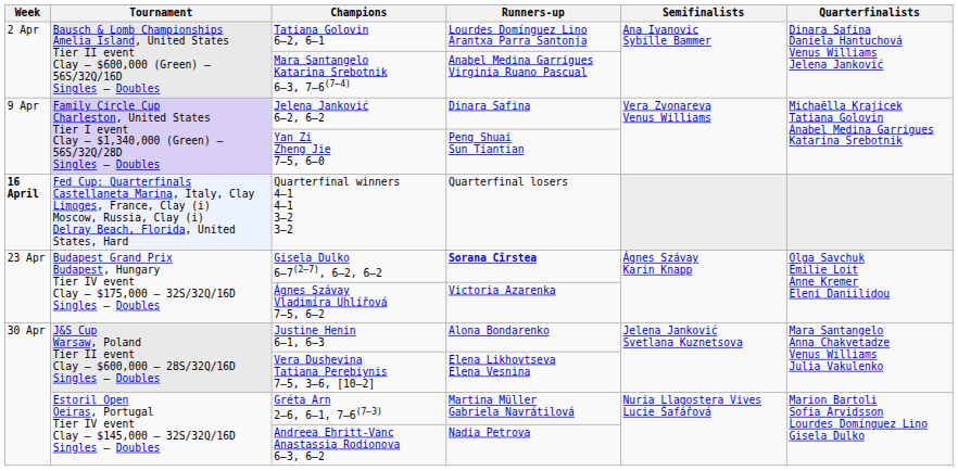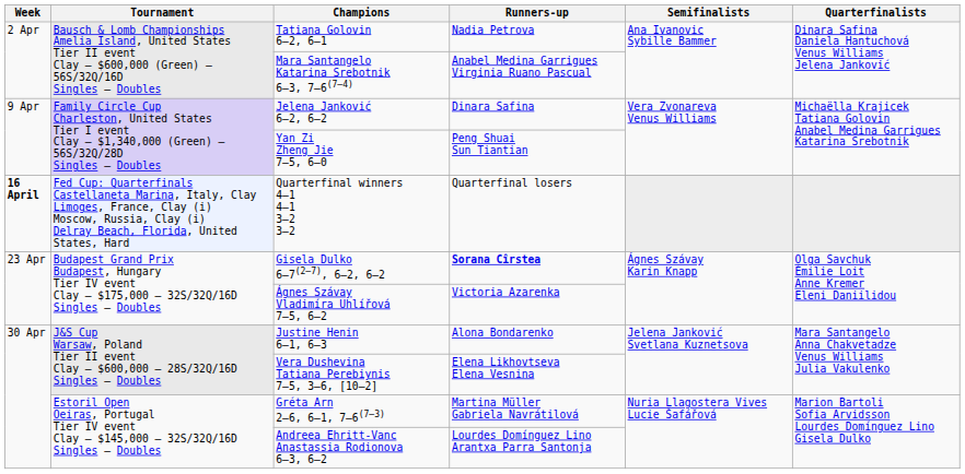 <table class=wikitable style=font-size:95%>
 <tr>
 <th style="width:48px;">Week</th>
 <th style="width:255px;">Tournament</th>
 <th style="width:200px;">Champions</th>
 <th style="width:200px;">Runners-up</th>
 <th style="width:190px;">Semifinalists</th>
 <th style="width:190px;">Quarterfinalists</th>
 </tr>
 <tr valign="top">
 <td rowspan=2>2 Apr</td>
 <td rowspan=2 bgcolor="#e9e9e9"><a href='#'>Bausch & Lomb Championships</a><br> <a href='#'>Amelia Island</a>, United States<br>Tier II event <br> Clay – $600,000 (Green) – 56S/32Q/16D<br><a href='#'>Singles</a> – <a href='#'>Doubles</a></td>
 <td> <a href='#'>Tatiana Golovin</a>  <br>  6–2,  6–1</td>
-<td> <a href='#'>Lourdes Domínguez Lino</a> <br>  <a href='#'>Arantxa Parra Santonja</a></td>
+<td> <a href='#'>Nadia Petrova</a></td>
 <td rowspan=2> <a href='#'>Ana Ivanovic</a><br> <a href='#'>Sybille Bammer</a></td>
 <td rowspan=2> <a href='#'>Dinara Safina</a><br> <a href='#'>Daniela Hantuchová</a><br> <a href='#'>Venus Williams</a><br> <a href='#'>Jelena Janković</a></td>
 </tr>
 <tr valign="top">
 <td> <a href='#'>Mara Santangelo</a> <br>  <a href='#'>Katarina Srebotnik</a> <br> 6–3, 7–6<sup>(7–4)</sup></td>
 <td> <a href='#'>Anabel Medina Garrigues</a> <br>  <a href='#'>Virginia Ruano Pascual</a></td>
 </tr>
 <tr valign="top">
 <td rowspan=2>9 Apr</td>
 <td rowspan=2 bgcolor="#d8cef6"><a href='#'>Family Circle Cup</a><br> <a href='#'>Charleston</a>, United States <br>Tier I event <br> Clay – $1,340,000 (Green) – 56S/32Q/28D<br><a href='#'>Singles</a> – <a href='#'>Doubles</a></td>
 <td> <a href='#'>Jelena Janković</a>  <br>  6–2,  6–2</td>
 <td> <a href='#'>Dinara Safina</a></td>
 <td rowspan=2> <a href='#'>Vera Zvonareva</a> <br> <a href='#'>Venus Williams</a></td>
 <td rowspan=2> <a href='#'>Michaëlla Krajicek</a><br> <a href='#'>Tatiana Golovin</a> <br>  <a href='#'>Anabel Medina Garrigues</a> <br>  <a href='#'>Katarina Srebotnik</a></td>
 </tr>
 <tr valign="top">
 <td> <a href='#'>Yan Zi</a> <br>  <a href='#'>Zheng Jie</a>  <br>  7–5, 6–0</td>
 <td> <a href='#'>Peng Shuai</a> <br>  <a href='#'>Sun Tiantian</a></td>
 </tr>
 <tr valign=top>
 <td><strong>16 April</strong></td>
 <td bgcolor="#ECF2FF"><a href='#'>Fed Cup: Quarterfinals</a><br> <a href='#'>Castellaneta Marina</a>, Italy, Clay <br> <a href='#'>Limoges</a>, France, Clay (i) <br> Moscow, Russia, Clay (i)<br> <a href='#'>Delray Beach, Florida</a>, United States, Hard <br></td>
 <td>Quarterfinal winners<br> 4–1<br> 4–1<br> 3–2<br> 3–2</td>
 <td>Quarterfinal losers<br><br><br><br></td>
 <td bgcolor="#ededed"></td>
 <td bgcolor="#ededed"></td>
 </tr>
 <tr valign="top">
 <td rowspan=2>23 Apr</td>
 <td rowspan=2><a href='#'>Budapest Grand Prix</a><br> <a href='#'>Budapest</a>, Hungary <br>Tier IV event <br> Clay – $175,000 – 32S/32Q/16D<br><a href='#'>Singles</a> – <a href='#'>Doubles</a></td>
 <td> <a href='#'>Gisela Dulko</a>  <br>  6–7<sup>(2–7)</sup>,  6–2,  6–2</td>
 <td><strong> <a href='#'>Sorana Cîrstea</a></strong></td>
 <td rowspan=2> <a href='#'>Ágnes Szávay</a><br> <a href='#'>Karin Knapp</a></td>
 <td rowspan=2> <a href='#'>Olga Savchuk</a><br> <a href='#'>Émilie Loit</a><br> <a href='#'>Anne Kremer</a><br> <a href='#'>Eleni Daniilidou</a></td>
 </tr>
 <tr valign="top">
 <td> <a href='#'>Ágnes Szávay</a> <br>  <a href='#'>Vladimíra Uhlířová</a>  <br>  7–5,  6–2</td>
 <td> <a href='#'>Victoria Azarenka</a></td>
 </tr>
 <tr valign="top">
 <td rowspan=4>30 Apr</td>
 <td rowspan=2 bgcolor="#e9e9e9"><a href='#'>J&S Cup</a><br> <a href='#'>Warsaw</a>, Poland <br>Tier II event <br> Clay – $600,000 – 28S/32Q/16D<br><a href='#'>Singles</a> – <a href='#'>Doubles</a></td>
 <td> <a href='#'>Justine Henin</a> <br> 6–1,  6–3</td>
 <td> <a href='#'>Alona Bondarenko</a></td>
 <td rowspan=2> <a href='#'>Jelena Janković</a> <br> <a href='#'>Svetlana Kuznetsova</a></td>
 <td rowspan=2> <a href='#'>Mara Santangelo</a><br>  <a href='#'>Anna Chakvetadze</a><br> <a href='#'>Venus Williams</a><br>  <a href='#'>Julia Vakulenko</a></td>
 </tr>
 <tr valign="top">
 <td> <a href='#'>Vera Dushevina</a> <br>  <a href='#'>Tatiana Perebiynis</a> <br> 7–5,  3–6, [10–2]</td>
 <td> <a href='#'>Elena Likhovtseva</a> <br>  <a href='#'>Elena Vesnina</a></td>
 </tr>
 <tr valign="top">
 <td rowspan=2><a href='#'>Estoril Open</a><br> <a href='#'>Oeiras</a>, Portugal <br>Tier IV event <br> Clay – $145,000 – 32S/32Q/16D<br><a href='#'>Singles</a> – <a href='#'>Doubles</a></td>
 <td> <a href='#'>Gréta Arn</a>  <br> 2–6,  6–1,  7–6<sup>(7–3)</sup></td>
 <td> <a href='#'>Martina Müller</a> <br>  <a href='#'>Gabriela Navrátilová</a></td>
 <td rowspan=2> <a href='#'>Nuria Llagostera Vives</a> <br>  <a href='#'>Lucie Šafářová</a></td>
 <td rowspan=2> <a href='#'>Marion Bartoli</a> <br> <a href='#'>Sofia Arvidsson</a><br> <a href='#'>Lourdes Domínguez Lino</a><br>  <a href='#'>Gisela Dulko</a></td>
 </tr>
 <tr valign="top">
 <td> <a href='#'>Andreea Ehritt-Vanc</a> <br>  <a href='#'>Anastassia Rodionova</a>  <br>  6–3,  6–2</td>
-<td> <a href='#'>Nadia Petrova</a></td>
+<td> <a href='#'>Lourdes Domínguez Lino</a> <br>  <a href='#'>Arantxa Parra Santonja</a></td>
 </tr>
 </table>
